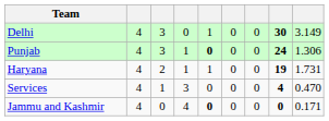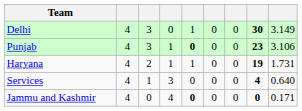 <table class="wikitable" style="text-align:center">
 <tr>
 <th style="width:160px">Team</th>
 <th style="width:25px"></th>
 <th style="width:25px"></th>
 <th style="width:25px"></th>
 <th style="width:25px"></th>
 <th style="width:25px"></th>
 <th style="width:25px"></th>
 <th style="width:25px"></th>
 <th style="width:25px;"></th>
 </tr>
 <tr style="background:#cfc;">
 <td style="text-align:left"><a href='#'>Delhi</a></td>
 <td>4</td>
 <td>3</td>
 <td>0</td>
 <td>1</td>
 <td>0</td>
 <td>0</td>
 <td><strong>30</strong></td>
 <td>3.149</td>
 </tr>
 <tr style="background:#cfc;">
 <td style="text-align:left"><a href='#'>Punjab</a></td>
 <td>4</td>
 <td>3</td>
 <td>1</td>
 <td><strong>0</strong></td>
 <td>0</td>
 <td>0</td>
-<td><strong>24</strong></td>
-<td>1.306</td>
+<td><strong>23</strong></td>
+<td>3.106</td>
 </tr>
 <tr>
 <td style="text-align:left"><a href='#'>Haryana</a></td>
 <td>4</td>
 <td>2</td>
 <td>1</td>
 <td>1</td>
 <td>0</td>
 <td>0</td>
 <td><strong>19</strong></td>
 <td>1.731</td>
 </tr>
 <tr>
 <td style="text-align:left"><a href='#'>Services</a></td>
 <td>4</td>
 <td>1</td>
 <td>3</td>
 <td>0</td>
 <td>0</td>
 <td>0</td>
 <td><strong>4</strong></td>
-<td>0.470</td>
+<td>0.640</td>
 </tr>
 <tr>
 <td style="text-align:left"><a href='#'>Jammu and Kashmir</a></td>
 <td>4</td>
 <td>0</td>
 <td>4</td>
 <td><strong>0</strong></td>
 <td>0</td>
 <td>0</td>
 <td><strong>0</strong></td>
 <td>0.171</td>
 </tr>
 </table>
